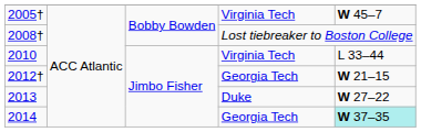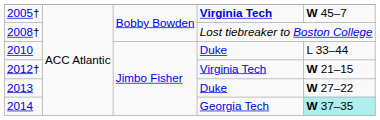 <table class="wikitable">
 <tr>
 </tr>
 <tr>
 <td><a href='#'>2005</a>†</td>
 <td rowspan="6">ACC Atlantic</td>
 <td rowspan="2"><a href='#'>Bobby Bowden</a></td>
-<td><a href='#'>Virginia Tech</a></td>
+<td><strong><a href='#'>Virginia Tech</a></strong></td>
 <td><strong>W</strong> 45–7</td>
 </tr>
 <tr>
 <td><a href='#'>2008</a>†</td>
 <td colspan="2"><em>Lost tiebreaker to <a href='#'>Boston College</a></em></td>
 </tr>
 <tr>
 <td><a href='#'>2010</a></td>
 <td rowspan="4"><a href='#'>Jimbo Fisher</a></td>
-<td><a href='#'>Virginia Tech</a></td>
+<td><a href='#'>Duke</a></td>
 <td>L 33–44</td>
 </tr>
 <tr>
 <td><a href='#'>2012</a>†</td>
-<td><a href='#'>Georgia Tech</a></td>
+<td><a href='#'>Virginia Tech</a></td>
 <td><strong>W</strong> 21–15</td>
 </tr>
 <tr>
 <td><a href='#'>2013</a></td>
 <td><a href='#'>Duke</a></td>
 <td><strong>W</strong> 27–22</td>
 </tr>
 <tr>
 <td><a href='#'>2014</a></td>
 <td><a href='#'>Georgia Tech</a></td>
 <td style="background: paleturquoise;"><strong>W</strong> 37–35</td>
 </tr>
 </table>
